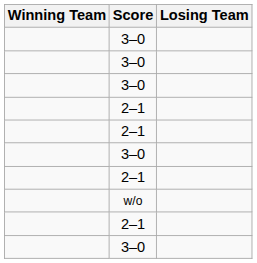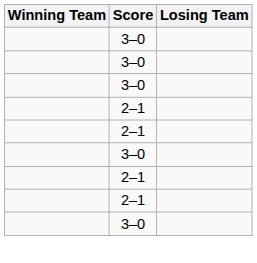 <table class=wikitable style="border:1px solid #AAAAAA;">
 <tr>
 <th>Winning Team</th>
 <th>Score</th>
 <th>Losing Team</th>
 </tr>
 <tr>
 <td><strong></strong></td>
 <td align="center">3–0</td>
 <td></td>
 </tr>
 <tr>
 <td><strong></strong></td>
 <td align="center">3–0</td>
 <td></td>
 </tr>
 <tr>
 <td><strong></strong></td>
 <td align="center">3–0</td>
 <td></td>
 </tr>
 <tr>
 <td></td>
 <td align="center">2–1</td>
 <td></td>
 </tr>
 <tr>
 <td><strong></strong></td>
 <td align="center">2–1</td>
 <td></td>
 </tr>
 <tr>
 <td><strong></strong></td>
 <td align="center">3–0</td>
 <td></td>
 </tr>
 <tr>
 <td><strong></strong></td>
 <td align="center">2–1</td>
 <td></td>
 </tr>
 <tr>
 <td><strong></strong></td>
-<td align="center"><small>w/o</small></td>
-<td></td>
-</tr>
-<tr>
-<td><strong></strong></td>
 <td align="center">2–1</td>
 <td></td>
 </tr>
 <tr>
 <td><strong></strong></td>
 <td align="center">3–0</td>
 <td></td>
 </tr>
 </table>
